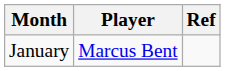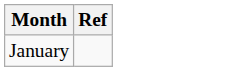 <table class="wikitable" style="text-align:center">
 <tr>
 <th width=0%>Month</th>
-<th width=0%>Player</th>
 <th width=0%>Ref</th>
 </tr>
 <tr>
 <td>January</td>
-<td> <a href='#'>Marcus Bent</a></td>
 <td></td>
 </tr>
 </table>
